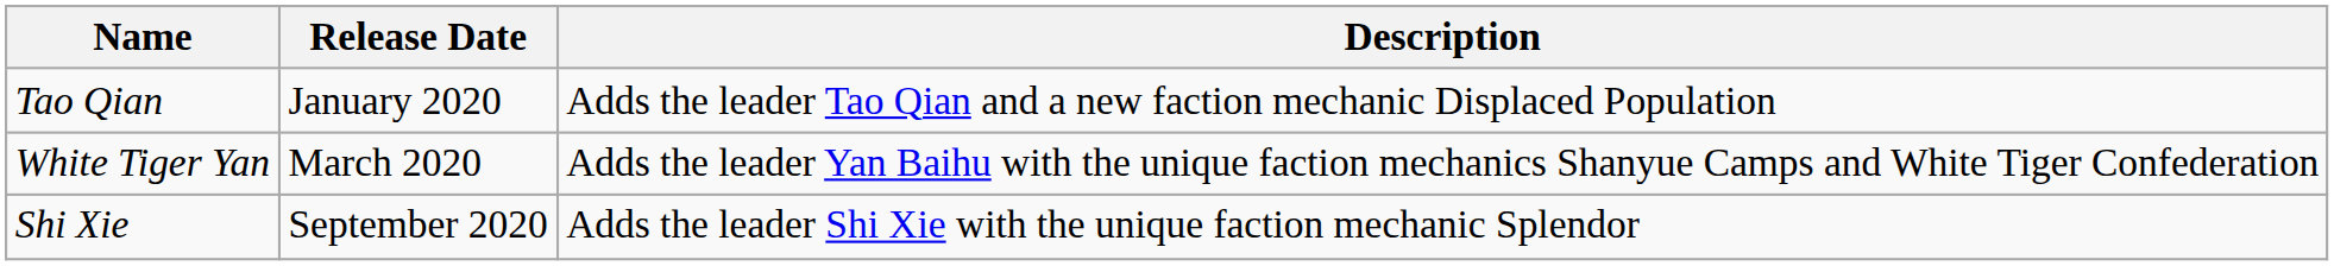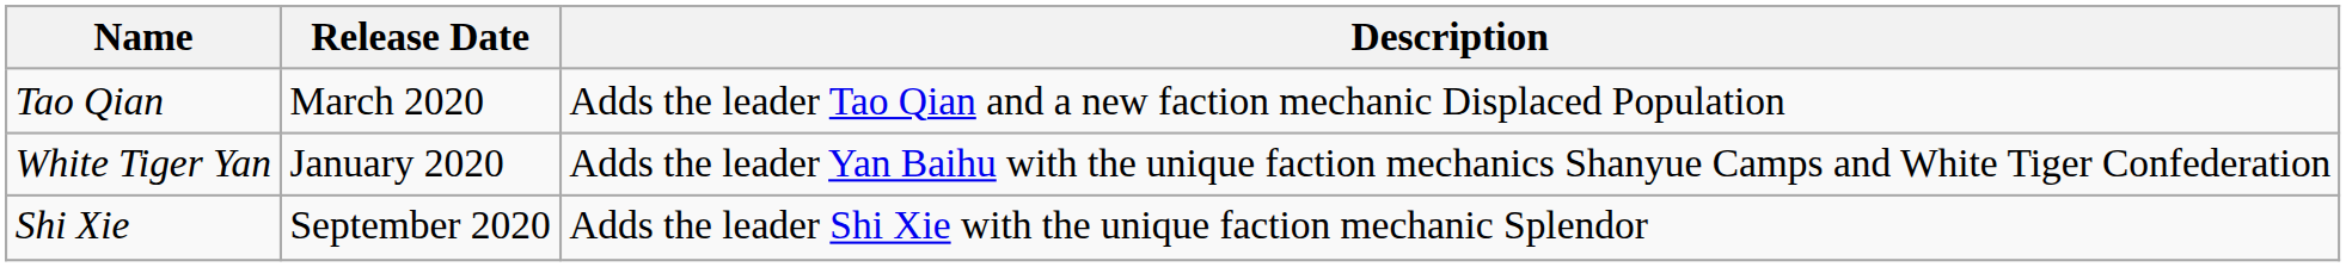 <table class="wikitable sortable">
 <tr>
 <th>Name</th>
 <th>Release Date</th>
 <th>Description</th>
 </tr>
 <tr>
 <td><em>Tao Qian</em></td>
-<td>January 2020</td>
+<td>March 2020</td>
 <td>Adds the leader <a href='#'>Tao Qian</a> and a new faction mechanic Displaced Population</td>
 </tr>
 <tr>
 <td><em>White Tiger Yan</em></td>
-<td>March 2020</td>
+<td>January 2020</td>
 <td>Adds the leader <a href='#'>Yan Baihu</a> with the unique faction mechanics Shanyue Camps and White Tiger Confederation</td>
 </tr>
 <tr>
 <td><em>Shi Xie</em></td>
 <td>September 2020</td>
 <td>Adds the leader <a href='#'>Shi Xie</a> with the unique faction mechanic Splendor</td>
 </tr>
 </table>
